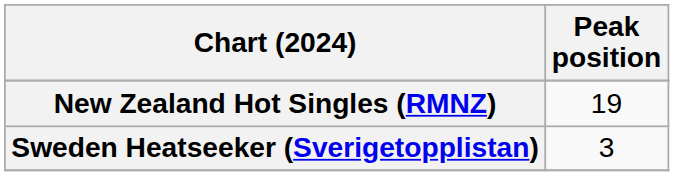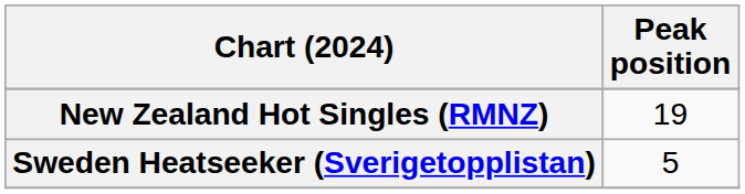 <table class="wikitable sortable plainrowheaders" style="text-align:center">
 <tr>
 <th scope="col">Chart (2024)</th>
 <th scope="col">Peak<br>position</th>
 </tr>
 <tr>
 </tr>
 <tr>
 </tr>
 <tr>
 </tr>
 <tr>
 <th scope="row">New Zealand Hot Singles (<a href='#'>RMNZ</a>)</th>
 <td>19</td>
 </tr>
 <tr>
 <th scope="row">Sweden Heatseeker (<a href='#'>Sverigetopplistan</a>)</th>
-<td>3</td>
+<td>5</td>
 </tr>
 <tr>
 </tr>
 </table>
